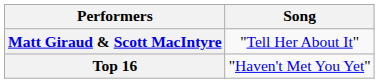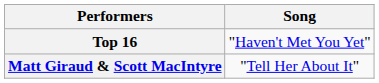 <table class="wikitable unsortable" style="text-align:center;">
 <tr>
 <th scope="col">Performers</th>
 <th scope="col">Song</th>
 </tr>
 <tr>
+<th scope="row">Top 16</th>
+<td>"<a href='#'>Haven't Met You Yet</a>"</td>
+</tr>
+<tr>
 <th scope="row"><a href='#'>Matt Giraud</a> & <a href='#'>Scott MacIntyre</a></th>
 <td>"<a href='#'>Tell Her About It</a>"</td>
 </tr>
-<tr>
-<th scope="row">Top 16</th>
-<td>"<a href='#'>Haven't Met You Yet</a>"</td>
-</tr>
 </table>
